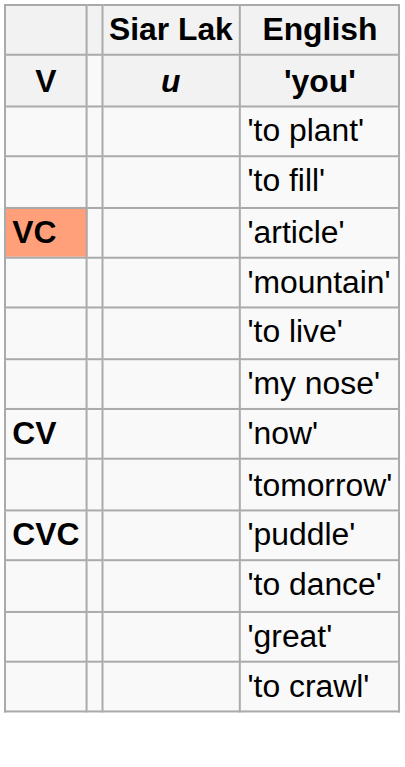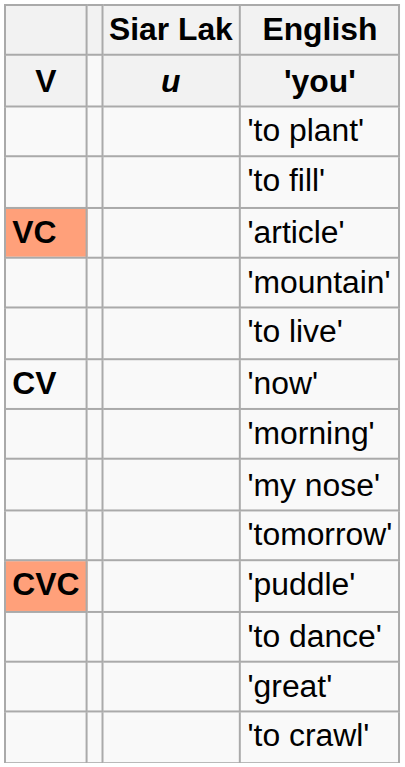 <table class="wikitable">
 <tr>
 <th></th>
 <th></th>
 <th>Siar Lak</th>
 <th>English</th>
 </tr>
 <tr>
 <th><strong>V</strong></th>
 <td></td>
 <th><em>u</em></th>
 <th>'you'</th>
 </tr>
 <tr>
 <td></td>
 <td></td>
 <td></td>
 <td>'to plant'</td>
 </tr>
 <tr>
 <td></td>
 <td></td>
 <td></td>
 <td>'to fill'</td>
 </tr>
 <tr>
 <td style="background: lightsalmon;"><strong>VC</strong></td>
 <td></td>
 <td></td>
 <td>'article'</td>
 </tr>
 <tr>
 <td></td>
 <td></td>
 <td></td>
 <td>'mountain'</td>
 </tr>
 <tr>
 <td></td>
 <td></td>
 <td></td>
 <td>'to live'</td>
 </tr>
 <tr>
-<td></td>
-<td></td>
-<td></td>
-<td>'my nose'</td>
-</tr>
-<tr>
 <td><strong>CV</strong></td>
 <td></td>
 <td></td>
 <td>'now'</td>
 </tr>
 <tr>
 <td></td>
 <td></td>
 <td></td>
+<td>'morning'</td>
+</tr>
+<tr>
+<td></td>
+<td></td>
+<td></td>
+<td>'my nose'</td>
+</tr>
+<tr>
+<td></td>
+<td></td>
+<td></td>
 <td>'tomorrow'</td>
 </tr>
 <tr>
-<td><strong>CVC</strong></td>
+<td style="background: lightsalmon;"><strong>CVC</strong></td>
 <td></td>
 <td></td>
 <td>'puddle'</td>
 </tr>
 <tr>
 <td></td>
 <td></td>
 <td></td>
 <td>'to dance'</td>
 </tr>
 <tr>
 <td></td>
 <td></td>
 <td></td>
 <td>'great'</td>
 </tr>
 <tr>
 <td></td>
 <td></td>
 <td></td>
 <td>'to crawl'</td>
 </tr>
 </table>
